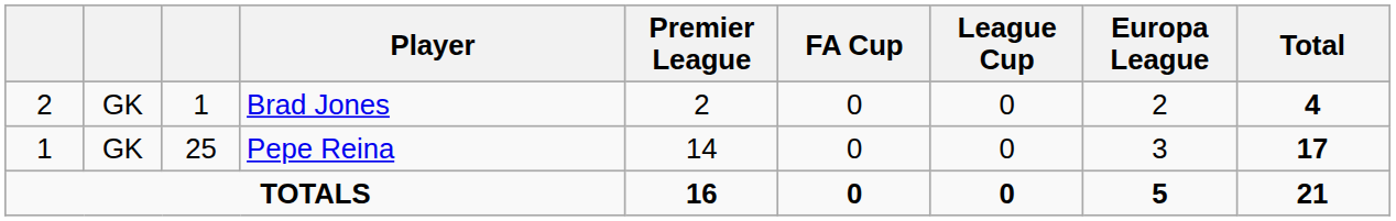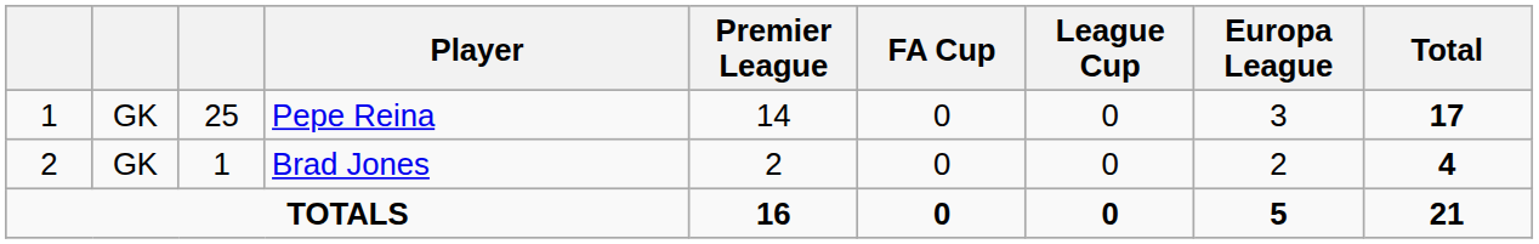 <table class="wikitable" style="font-size: 95%; text-align: center;">
 <tr>
 <th width=35></th>
 <th width=35></th>
 <th width=35></th>
 <th width=200>Player</th>
 <th width=75>Premier League</th>
 <th width=75>FA Cup</th>
 <th width=75>League Cup</th>
 <th width=75>Europa League</th>
 <th width=75>Total</th>
 </tr>
 <tr>
+<td>1</td>
+<td>GK</td>
+<td>25</td>
+<td align=left> <a href='#'>Pepe Reina</a></td>
+<td>14</td>
+<td>0</td>
+<td>0</td>
+<td>3</td>
+<td><strong>17</strong></td>
+</tr>
+<tr>
 <td>2</td>
 <td>GK</td>
 <td>1</td>
 <td align=left> <a href='#'>Brad Jones</a></td>
 <td>2</td>
 <td>0</td>
 <td>0</td>
 <td>2</td>
 <td><strong>4</strong></td>
 </tr>
 <tr>
-<td>1</td>
-<td>GK</td>
-<td>25</td>
-<td align=left> <a href='#'>Pepe Reina</a></td>
-<td>14</td>
-<td>0</td>
-<td>0</td>
-<td>3</td>
-<td><strong>17</strong></td>
-</tr>
-<tr>
 <td colspan="4"><strong>TOTALS</strong></td>
 <td><strong>16</strong></td>
 <td><strong>0</strong></td>
 <td><strong>0</strong></td>
 <td><strong>5</strong></td>
 <td><strong>21</strong></td>
 </tr>
 </table>
